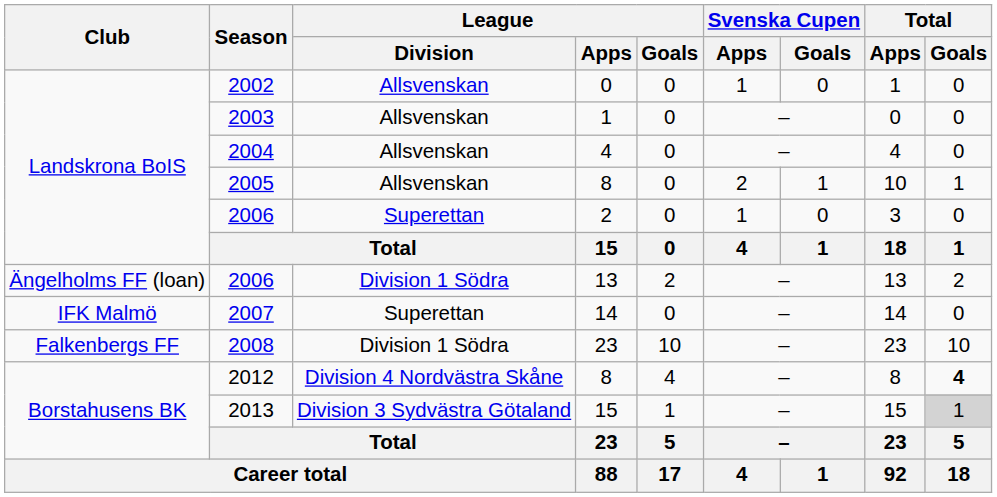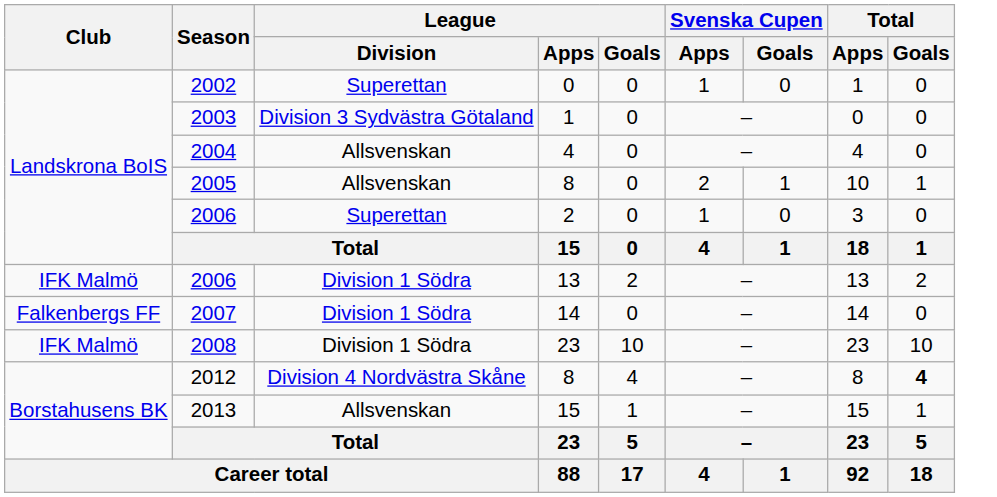 <table class="wikitable" style="text-align:center">
 <tr>
 <th rowspan="2">Club</th>
 <th rowspan="2">Season</th>
 <th colspan="3">League</th>
 <th colspan="2"><a href='#'>Svenska Cupen</a></th>
 <th colspan="2">Total</th>
 </tr>
 <tr>
 <th>Division</th>
 <th>Apps</th>
 <th>Goals</th>
 <th>Apps</th>
 <th>Goals</th>
 <th>Apps</th>
 <th>Goals</th>
 </tr>
 <tr>
 <td rowspan="6"><a href='#'>Landskrona BoIS</a></td>
 <td><a href='#'>2002</a></td>
-<td><a href='#'>Allsvenskan</a></td>
+<td><a href='#'>Superettan</a></td>
 <td>0</td>
 <td>0</td>
 <td>1</td>
 <td>0</td>
 <td>1</td>
 <td>0</td>
 </tr>
 <tr>
 <td><a href='#'>2003</a></td>
-<td>Allsvenskan</td>
+<td><a href='#'>Division 3 Sydvästra Götaland</a></td>
 <td>1</td>
 <td>0</td>
 <td colspan="2">–</td>
 <td>0</td>
 <td>0</td>
 </tr>
 <tr>
 <td><a href='#'>2004</a></td>
 <td>Allsvenskan</td>
 <td>4</td>
 <td>0</td>
 <td colspan="2">–</td>
 <td>4</td>
 <td>0</td>
 </tr>
 <tr>
 <td><a href='#'>2005</a></td>
 <td>Allsvenskan</td>
 <td>8</td>
 <td>0</td>
 <td>2</td>
 <td>1</td>
 <td>10</td>
 <td>1</td>
 </tr>
 <tr>
 <td><a href='#'>2006</a></td>
 <td><a href='#'>Superettan</a></td>
 <td>2</td>
 <td>0</td>
 <td>1</td>
 <td>0</td>
 <td>3</td>
 <td>0</td>
 </tr>
 <tr>
 <th colspan="2">Total</th>
 <th>15</th>
 <th>0</th>
 <th>4</th>
 <th>1</th>
 <th>18</th>
 <th>1</th>
 </tr>
 <tr>
-<td><a href='#'>Ängelholms FF</a> (loan)</td>
+<td><a href='#'>IFK Malmö</a></td>
 <td><a href='#'>2006</a></td>
 <td><a href='#'>Division 1 Södra</a></td>
 <td>13</td>
 <td>2</td>
 <td colspan="2">–</td>
 <td>13</td>
 <td>2</td>
 </tr>
 <tr>
-<td><a href='#'>IFK Malmö</a></td>
+<td><a href='#'>Falkenbergs FF</a></td>
 <td><a href='#'>2007</a></td>
-<td>Superettan</td>
+<td><a href='#'>Division 1 Södra</a></td>
 <td>14</td>
 <td>0</td>
 <td colspan="2">–</td>
 <td>14</td>
 <td>0</td>
 </tr>
 <tr>
-<td><a href='#'>Falkenbergs FF</a></td>
+<td><a href='#'>IFK Malmö</a></td>
 <td><a href='#'>2008</a></td>
 <td>Division 1 Södra</td>
 <td>23</td>
 <td>10</td>
 <td colspan="2">–</td>
 <td>23</td>
 <td>10</td>
 </tr>
 <tr>
 <td rowspan="3"><a href='#'>Borstahusens BK</a></td>
 <td>2012</td>
 <td><a href='#'>Division 4 Nordvästra Skåne</a></td>
 <td>8</td>
 <td>4</td>
 <td colspan="2">–</td>
 <td>8</td>
 <td><strong>4</strong></td>
 </tr>
 <tr>
 <td>2013</td>
-<td><a href='#'>Division 3 Sydvästra Götaland</a></td>
+<td>Allsvenskan</td>
 <td>15</td>
 <td>1</td>
 <td colspan="2">–</td>
 <td>15</td>
-<td style="background: lightgrey;">1</td>
+<td>1</td>
 </tr>
 <tr>
 <th colspan="2">Total</th>
 <th>23</th>
 <th>5</th>
 <th colspan="2">–</th>
 <th>23</th>
 <th>5</th>
 </tr>
 <tr>
 <th colspan="3">Career total</th>
 <th>88</th>
 <th>17</th>
 <th>4</th>
 <th>1</th>
 <th>92</th>
 <th>18</th>
 </tr>
 </table>
